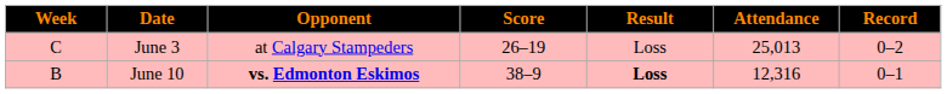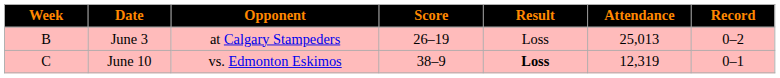 <table class="wikitable sortable">
 <tr>
 <th style="background:black;color:#FF8800;"  width="8%">Week</th>
 <th style="background:black;color:#FF8800;"  width="8%">Date</th>
 <th style="background:black;color:#FF8800;"  width="20%">Opponent</th>
 <th style="background:black;color:#FF8800;"  width="10%">Score</th>
 <th style="background:black;color:#FF8800;"  width="10%">Result</th>
 <th style="background:black;color:#FF8800;"  width="10%">Attendance</th>
 <th style="background:black;color:#FF8800;"  width="8%">Record</th>
 </tr>
 <tr align="center" bgcolor="#ffbbbb">
-<td>C</td>
+<td>B</td>
 <td>June 3</td>
 <td>at <a href='#'>Calgary Stampeders</a></td>
 <td>26–19</td>
 <td>Loss</td>
 <td>25,013</td>
 <td>0–2</td>
 </tr>
 <tr align="center" bgcolor="#ffbbbb">
-<td>B</td>
+<td>C</td>
 <td>June 10</td>
-<td><strong>vs. <a href='#'>Edmonton Eskimos</a></strong></td>
+<td>vs. <a href='#'>Edmonton Eskimos</a></td>
 <td>38–9</td>
 <td><strong>Loss</strong></td>
-<td>12,316</td>
+<td>12,319</td>
 <td>0–1</td>
 </tr>
 </table>
